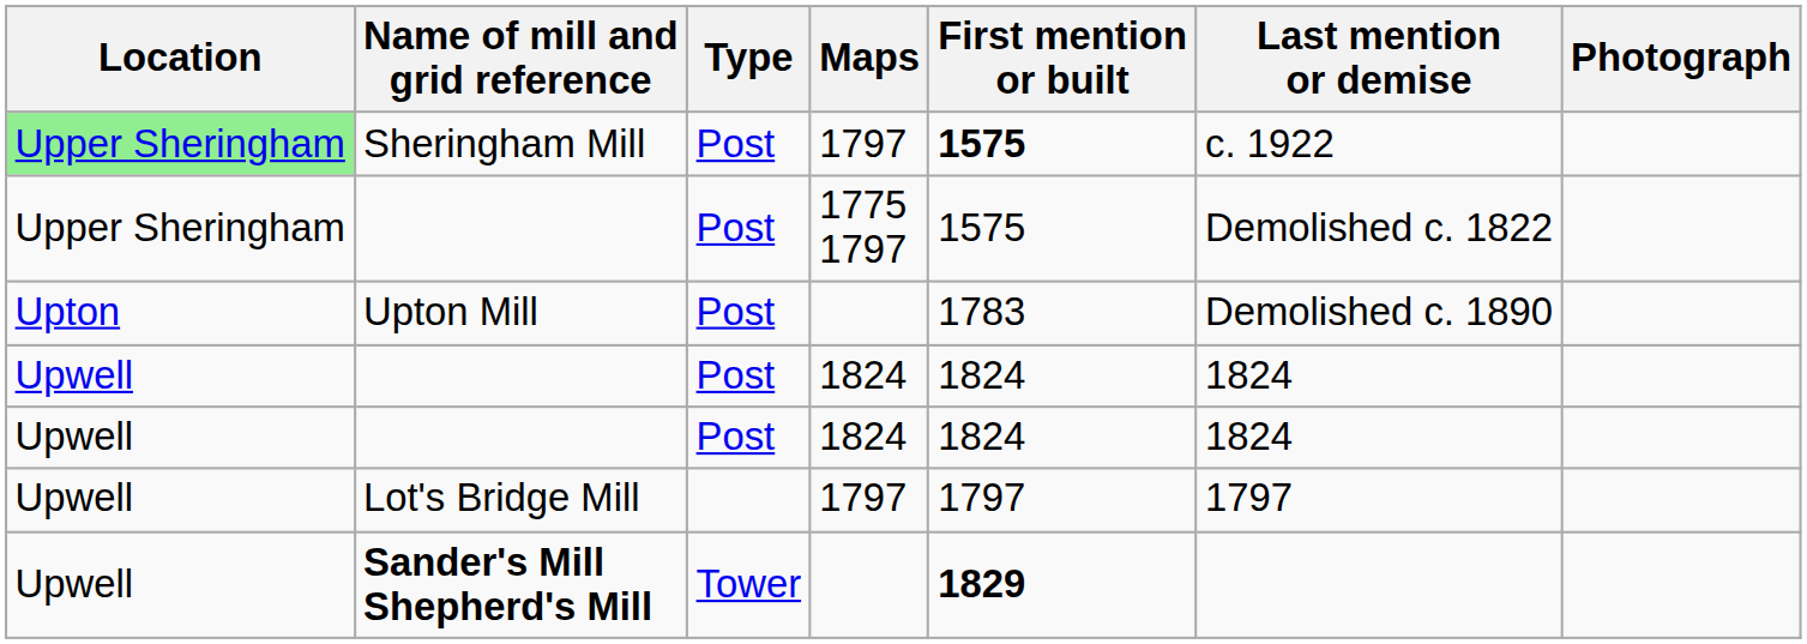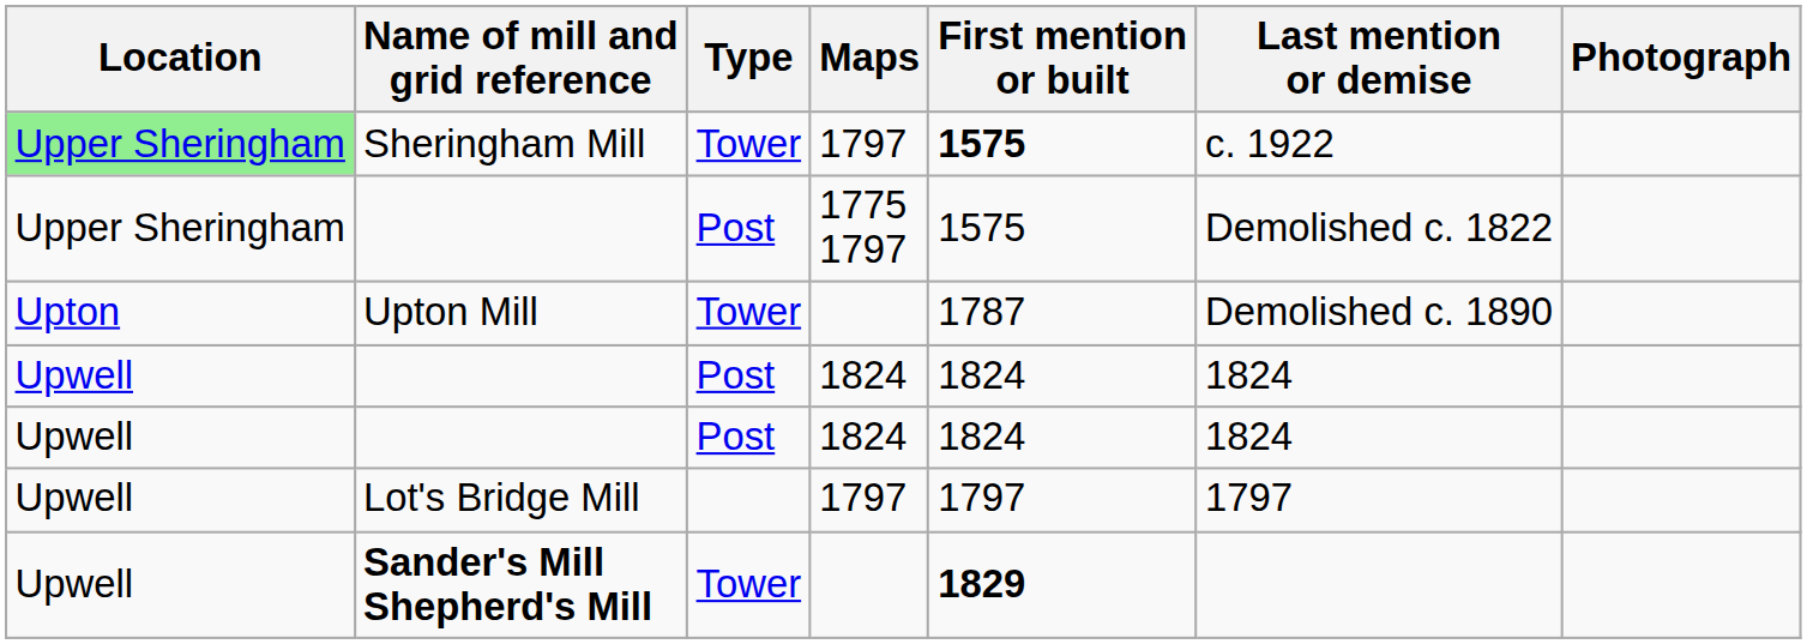 <table class="wikitable">
 <tr>
 <th>Location</th>
 <th>Name of mill and<br>grid reference</th>
 <th>Type</th>
 <th>Maps</th>
 <th>First mention<br>or built</th>
 <th>Last mention<br> or demise</th>
 <th>Photograph</th>
 </tr>
 <tr>
 <td style="background: lightgreen;"><a href='#'>Upper Sheringham</a></td>
 <td>Sheringham Mill<br></td>
-<td><a href='#'>Post</a></td>
+<td><a href='#'>Tower</a></td>
 <td>1797</td>
 <td><strong>1575</strong></td>
 <td>c. 1922<br></td>
 <td></td>
 </tr>
 <tr>
 <td>Upper Sheringham</td>
 <td></td>
 <td><a href='#'>Post</a></td>
 <td>1775<br>1797</td>
 <td>1575</td>
 <td>Demolished c. 1822<br></td>
 <td></td>
 </tr>
 <tr>
 <td><a href='#'>Upton</a></td>
 <td>Upton Mill<br></td>
-<td><a href='#'>Post</a></td>
+<td><a href='#'>Tower</a></td>
 <td></td>
-<td>1783</td>
+<td>1787</td>
 <td>Demolished c. 1890<br></td>
 <td></td>
 </tr>
 <tr>
 <td><a href='#'>Upwell</a></td>
 <td></td>
 <td><a href='#'>Post</a></td>
 <td>1824</td>
 <td>1824</td>
 <td>1824</td>
 <td></td>
 </tr>
 <tr>
 <td>Upwell</td>
 <td></td>
 <td><a href='#'>Post</a></td>
 <td>1824</td>
 <td>1824</td>
 <td>1824</td>
 <td></td>
 </tr>
 <tr>
 <td>Upwell</td>
 <td>Lot's Bridge Mill<br></td>
 <td></td>
 <td>1797</td>
 <td>1797</td>
 <td>1797</td>
 <td></td>
 </tr>
 <tr>
 <td>Upwell</td>
 <td><strong>Sander's Mill<br>Shepherd's Mill</strong><br></td>
 <td><a href='#'>Tower</a></td>
 <td></td>
 <td><strong>1829</strong></td>
 <td></td>
 <td></td>
 </tr>
 </table>
